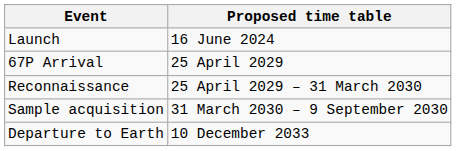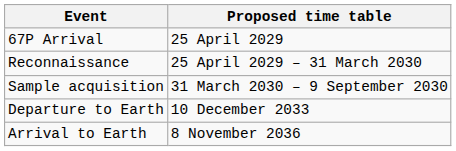 <table class="wikitable">
 <tr>
 <th>Event</th>
 <th>Proposed time table</th>
-</tr>
-<tr>
-<td>Launch</td>
-<td>16 June 2024</td>
 </tr>
 <tr>
 <td>67P Arrival</td>
 <td>25 April 2029</td>
 </tr>
 <tr>
 <td>Reconnaissance</td>
 <td>25 April 2029 – 31 March 2030</td>
 </tr>
 <tr>
 <td>Sample acquisition</td>
 <td>31 March 2030 – 9 September 2030</td>
 </tr>
 <tr>
 <td>Departure to Earth</td>
 <td>10 December 2033</td>
 </tr>
+<tr>
+<td>Arrival to Earth</td>
+<td>8 November 2036</td>
+</tr>
 </table>
